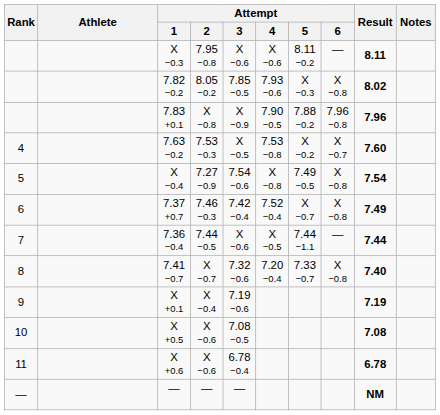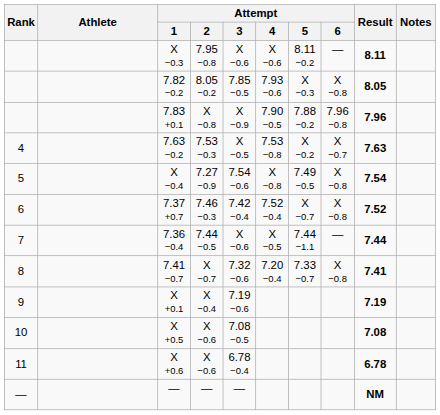 <table class="wikitable" style="text-align:center">
 <tr>
 <th rowspan=2 width=40>Rank</th>
 <th rowspan=2 width=250>Athlete</th>
 <th colspan=6>Attempt</th>
 <th rowspan=2 width=55>Result</th>
 <th rowspan=2 width=50>Notes</th>
 </tr>
 <tr>
 <th width=45>1</th>
 <th width=45>2</th>
 <th width=45>3</th>
 <th width=45>4</th>
 <th width=45>5</th>
 <th width=45>6</th>
 </tr>
 <tr>
 <td></td>
 <td align=left></td>
 <td>X<br><small>−0.3</small></td>
 <td>7.95<br><small>−0.8</small></td>
 <td>X<br><small>−0.6</small></td>
 <td>X<br><small>−0.6</small></td>
 <td>8.11<br><small>−0.2</small></td>
 <td>—<br> </td>
 <td><strong>8.11</strong></td>
 <td></td>
 </tr>
 <tr>
 <td></td>
 <td align=left></td>
 <td>7.82<br><small>−0.2</small></td>
 <td>8.05<br><small>−0.2</small></td>
 <td>7.85<br><small>−0.5</small></td>
 <td>7.93<br><small>−0.6</small></td>
 <td>X<br><small>−0.3</small></td>
 <td>X<br><small>−0.8</small></td>
-<td><strong>8.02</strong></td>
+<td><strong>8.05</strong></td>
 <td></td>
 </tr>
 <tr>
 <td></td>
 <td align=left></td>
 <td>7.83<br><small>+0.1</small></td>
 <td>X<br><small>−0.8</small></td>
 <td>X<br><small>−0.9</small></td>
 <td>7.90<br><small>−0.5</small></td>
 <td>7.88<br><small>−0.2</small></td>
 <td>7.96<br><small>−0.8</small></td>
 <td><strong>7.96</strong></td>
 <td></td>
 </tr>
 <tr>
 <td>4</td>
 <td align=left></td>
 <td>7.63<br><small>−0.2</small></td>
 <td>7.53<br><small>−0.3</small></td>
 <td>X<br><small>−0.5</small></td>
 <td>7.53<br><small>−0.8</small></td>
 <td>X<br><small>−0.2</small></td>
 <td>X<br><small>−0.7</small></td>
-<td><strong>7.60</strong></td>
+<td><strong>7.63</strong></td>
 <td></td>
 </tr>
 <tr>
 <td>5</td>
 <td align=left></td>
 <td>X<br><small>−0.4</small></td>
 <td>7.27<br><small>−0.9</small></td>
 <td>7.54<br><small>−0.6</small></td>
 <td>X<br><small>−0.8</small></td>
 <td>7.49<br><small>−0.5</small></td>
 <td>X<br><small>−0.8</small></td>
 <td><strong>7.54</strong></td>
 <td></td>
 </tr>
 <tr>
 <td>6</td>
 <td align=left></td>
 <td>7.37<br><small>+0.7</small></td>
 <td>7.46<br><small>−0.3</small></td>
 <td>7.42<br><small>−0.4</small></td>
 <td>7.52<br><small>−0.4</small></td>
 <td>X<br><small>−0.7</small></td>
 <td>X<br><small>−0.8</small></td>
-<td><strong>7.49</strong></td>
+<td><strong>7.52</strong></td>
 <td></td>
 </tr>
 <tr>
 <td>7</td>
 <td align=left></td>
 <td>7.36<br><small>−0.4</small></td>
 <td>7.44<br><small>−0.5</small></td>
 <td>X<br><small>−0.6</small></td>
 <td>X<br><small>−0.5</small></td>
 <td>7.44<br><small>−1.1</small></td>
 <td>—<br> </td>
 <td><strong>7.44</strong></td>
 <td></td>
 </tr>
 <tr>
 <td>8</td>
 <td align=left></td>
 <td>7.41<br><small>−0.7</small></td>
 <td>X<br><small>−0.7</small></td>
 <td>7.32<br><small>−0.6</small></td>
 <td>7.20<br><small>−0.4</small></td>
 <td>7.33<br><small>−0.7</small></td>
 <td>X<br><small>−0.8</small></td>
-<td><strong>7.40</strong></td>
+<td><strong>7.41</strong></td>
 <td></td>
 </tr>
 <tr>
 <td>9</td>
 <td align=left></td>
 <td>X<br><small>+0.1</small></td>
 <td>X<br><small>−0.4</small></td>
 <td>7.19<br><small>−0.6</small></td>
 <td></td>
 <td></td>
 <td></td>
 <td><strong>7.19</strong></td>
 <td></td>
 </tr>
 <tr>
 <td>10</td>
 <td align=left></td>
 <td>X<br><small>+0.5</small></td>
 <td>X<br><small>−0.6</small></td>
 <td>7.08<br><small>−0.5</small></td>
 <td></td>
 <td></td>
 <td></td>
 <td><strong>7.08</strong></td>
 <td></td>
 </tr>
 <tr>
 <td>11</td>
 <td align=left></td>
 <td>X<br><small>+0.6</small></td>
 <td>X<br><small>−0.6</small></td>
 <td>6.78<br><small>−0.4</small></td>
 <td></td>
 <td></td>
 <td></td>
 <td><strong>6.78</strong></td>
 <td></td>
 </tr>
 <tr>
 <td>—</td>
 <td align=left></td>
 <td>—<br> </td>
 <td>—<br> </td>
 <td>—<br> </td>
 <td></td>
 <td></td>
 <td></td>
 <td><strong>NM</strong></td>
 <td></td>
 </tr>
 </table>
